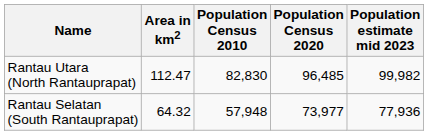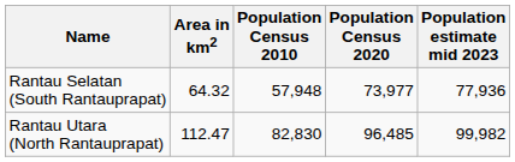 <table class="sortable wikitable">
 <tr>
 <th>Name</th>
 <th>Area in <br> km<sup>2</sup></th>
 <th>Population<br>Census<br>2010</th>
 <th>Population<br>Census<br>2020</th>
 <th>Population<br>estimate<br>mid 2023</th>
 </tr>
 <tr>
+<td>Rantau Selatan <br>(South Rantauprapat)</td>
+<td align="right">64.32</td>
+<td align="right">57,948</td>
+<td align="right">73,977</td>
+<td align="right">77,936</td>
+</tr>
+<tr>
 <td>Rantau Utara <br>(North Rantauprapat)</td>
 <td align="right">112.47</td>
 <td align="right">82,830</td>
 <td align="right">96,485</td>
 <td align="right">99,982</td>
 </tr>
-<tr>
-<td>Rantau Selatan <br>(South Rantauprapat)</td>
-<td align="right">64.32</td>
-<td align="right">57,948</td>
-<td align="right">73,977</td>
-<td align="right">77,936</td>
-</tr>
 </table>
